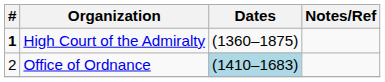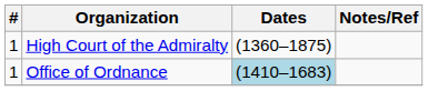 <table class="wikitable">
 <tr>
 <th>#</th>
 <th>Organization</th>
 <th>Dates</th>
 <th>Notes/Ref</th>
 </tr>
 <tr>
-<td><strong>1</strong></td>
+<td>1</td>
 <td><a href='#'>High Court of the Admiralty</a></td>
 <td>(1360–1875)</td>
 <td></td>
 </tr>
 <tr>
-<td>2</td>
+<td>1</td>
 <td><a href='#'>Office of Ordnance</a></td>
 <td style="background: lightblue;">(1410–1683)</td>
 <td></td>
 </tr>
 <tr>
 </tr>
 </table>
